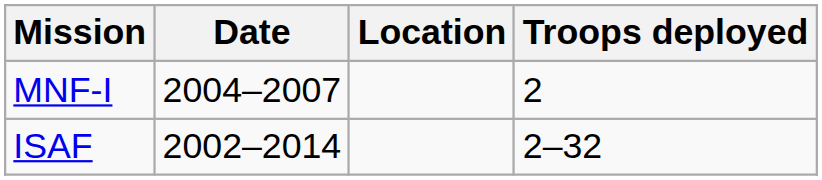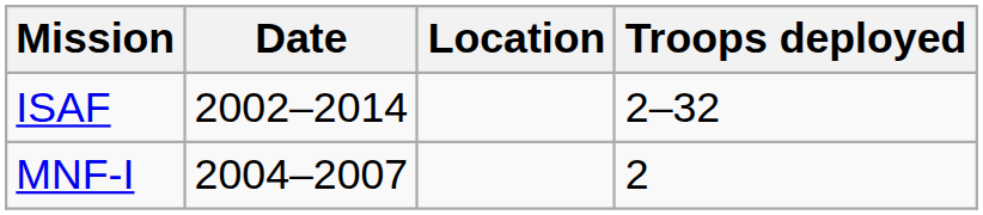 <table class="wikitable">
 <tr>
 <th>Mission</th>
 <th>Date</th>
 <th>Location</th>
 <th>Troops deployed</th>
 </tr>
 <tr>
+<td> <a href='#'>ISAF</a></td>
+<td>2002–2014</td>
+<td></td>
+<td>2–32</td>
+</tr>
+<tr>
 <td> <a href='#'>MNF-I</a></td>
 <td>2004–2007</td>
 <td></td>
 <td>2</td>
 </tr>
-<tr>
-<td> <a href='#'>ISAF</a></td>
-<td>2002–2014</td>
-<td></td>
-<td>2–32</td>
-</tr>
 </table>
